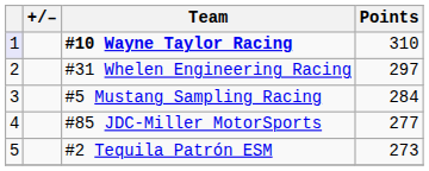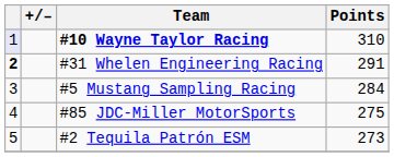 <table class="wikitable" style="font-size: 95%;">
 <tr>
 <th scope="col"></th>
 <th scope="col">+/–</th>
 <th scope="col">Team</th>
 <th scope="col">Points</th>
 </tr>
 <tr>
 <td align=center style="background: lavender;">1</td>
 <td align="left"></td>
 <td><strong> #10 <a href='#'>Wayne Taylor Racing</a></strong></td>
 <td align=right>310</td>
 </tr>
 <tr>
-<td align=center>2</td>
+<td align=center><strong>2</strong></td>
 <td align="left"></td>
 <td> #31 <a href='#'>Whelen Engineering Racing</a></td>
-<td align=right>297</td>
+<td align=right>291</td>
 </tr>
 <tr>
 <td align=center>3</td>
 <td align="left"></td>
 <td> #5 <a href='#'>Mustang Sampling Racing</a></td>
 <td align=right>284</td>
 </tr>
 <tr>
 <td align=center>4</td>
 <td align="left"></td>
 <td> #85 <a href='#'>JDC-Miller MotorSports</a></td>
-<td align=right>277</td>
+<td align=right>275</td>
 </tr>
 <tr>
 <td align=center>5</td>
 <td align="left"></td>
 <td>  #2 <a href='#'>Tequila Patrón ESM</a></td>
 <td align=right>273</td>
 </tr>
 <tr>
 </tr>
 </table>
